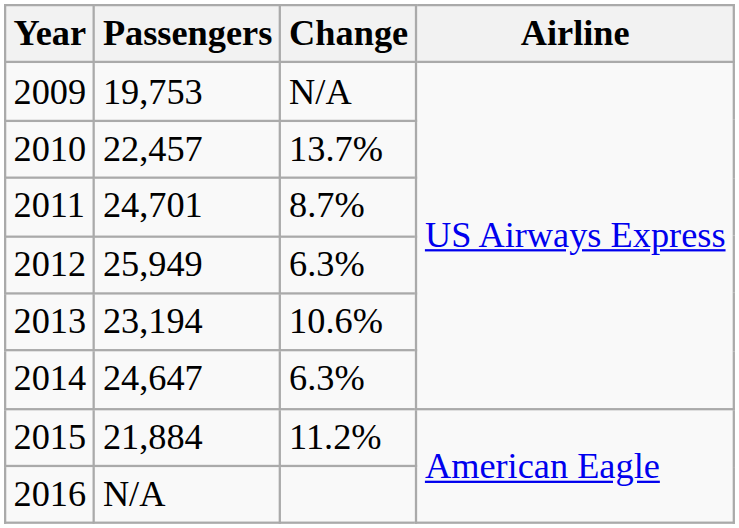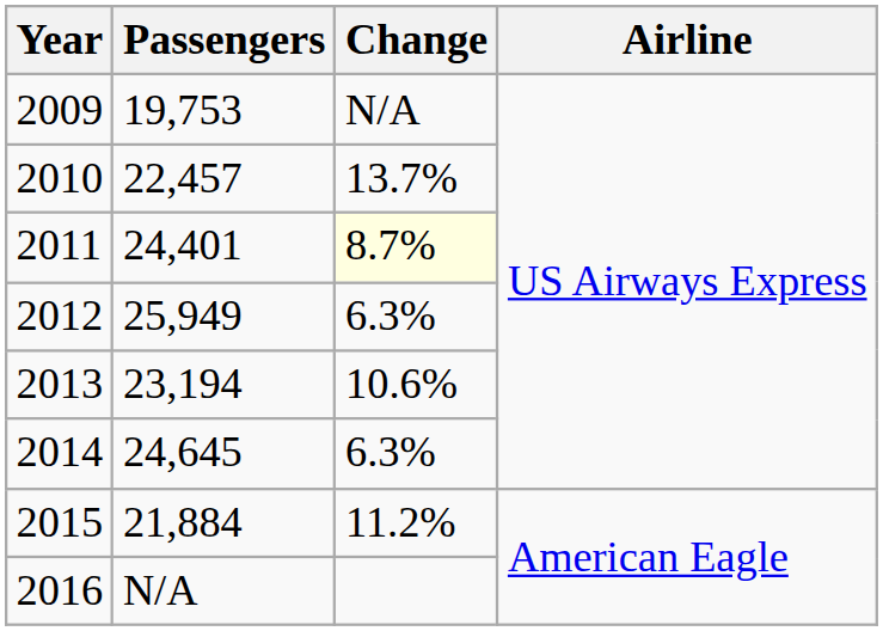 <table class="wikitable">
 <tr>
 <th>Year</th>
 <th>Passengers</th>
 <th>Change</th>
 <th>Airline</th>
 </tr>
 <tr>
 <td>2009</td>
 <td>19,753</td>
 <td>N/A</td>
 <td rowspan="6"><a href='#'>US Airways Express</a></td>
 </tr>
 <tr>
 <td>2010</td>
 <td>22,457</td>
 <td> 13.7%</td>
 </tr>
 <tr>
 <td>2011</td>
-<td>24,701</td>
-<td> 8.7%</td>
+<td>24,401</td>
+<td style="background: lightyellow;"> 8.7%</td>
 </tr>
 <tr>
 <td>2012</td>
 <td>25,949</td>
 <td> 6.3%</td>
 </tr>
 <tr>
 <td>2013</td>
 <td>23,194</td>
 <td> 10.6%</td>
 </tr>
 <tr>
 <td>2014</td>
-<td>24,647</td>
+<td>24,645</td>
 <td> 6.3%</td>
 </tr>
 <tr>
 <td>2015</td>
 <td>21,884</td>
 <td> 11.2%</td>
 <td rowspan="2"><a href='#'>American Eagle</a></td>
 </tr>
 <tr>
 <td>2016</td>
 <td>N/A</td>
 <td></td>
 </tr>
 </table>
